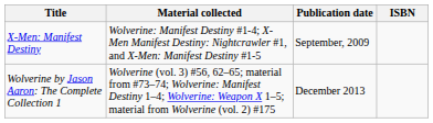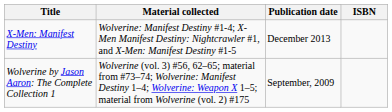 <table class="wikitable" width="70%">
 <tr>
 <th width="10%">Title</th>
 <th width="20%">Material collected</th>
 <th width="5%">Publication date</th>
 <th width="4%">ISBN</th>
 </tr>
 <tr>
 <td><em><a href='#'>X-Men: Manifest Destiny</a></em></td>
 <td><em>Wolverine: Manifest Destiny</em> #1-4; <em>X-Men Manifest Destiny: Nightcrawler</em> #1, and <em>X-Men: Manifest Destiny</em> #1-5</td>
-<td>September, 2009</td>
+<td>December 2013</td>
 <td></td>
 </tr>
 <tr>
 <td><em>Wolverine by <a href='#'>Jason Aaron</a>: The Complete Collection 1</em></td>
 <td><em>Wolverine</em> (vol. 3) #56, 62–65; material from #73–74; <em>Wolverine: Manifest Destiny</em> 1–4; <em><a href='#'>Wolverine: Weapon X</a></em> 1–5; material from <em>Wolverine</em> (vol. 2) #175</td>
-<td>December 2013</td>
+<td>September, 2009</td>
 <td></td>
 </tr>
 </table>
